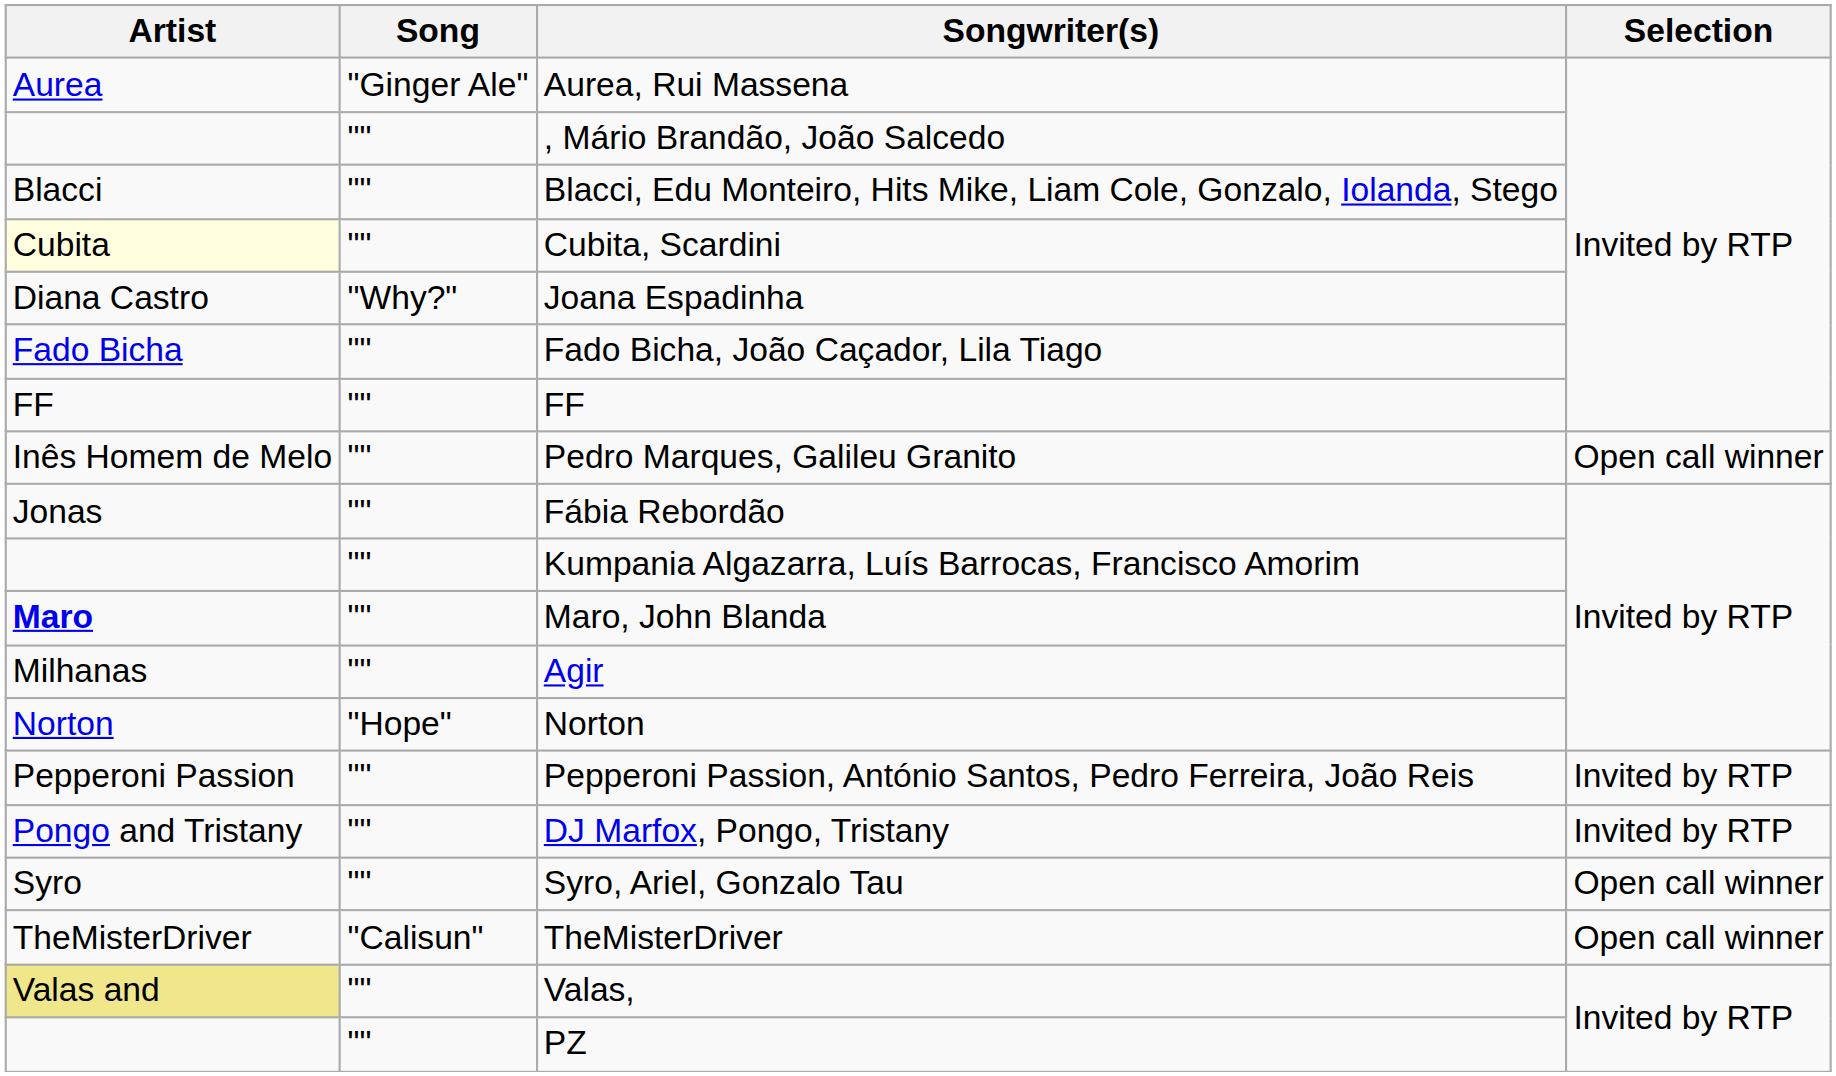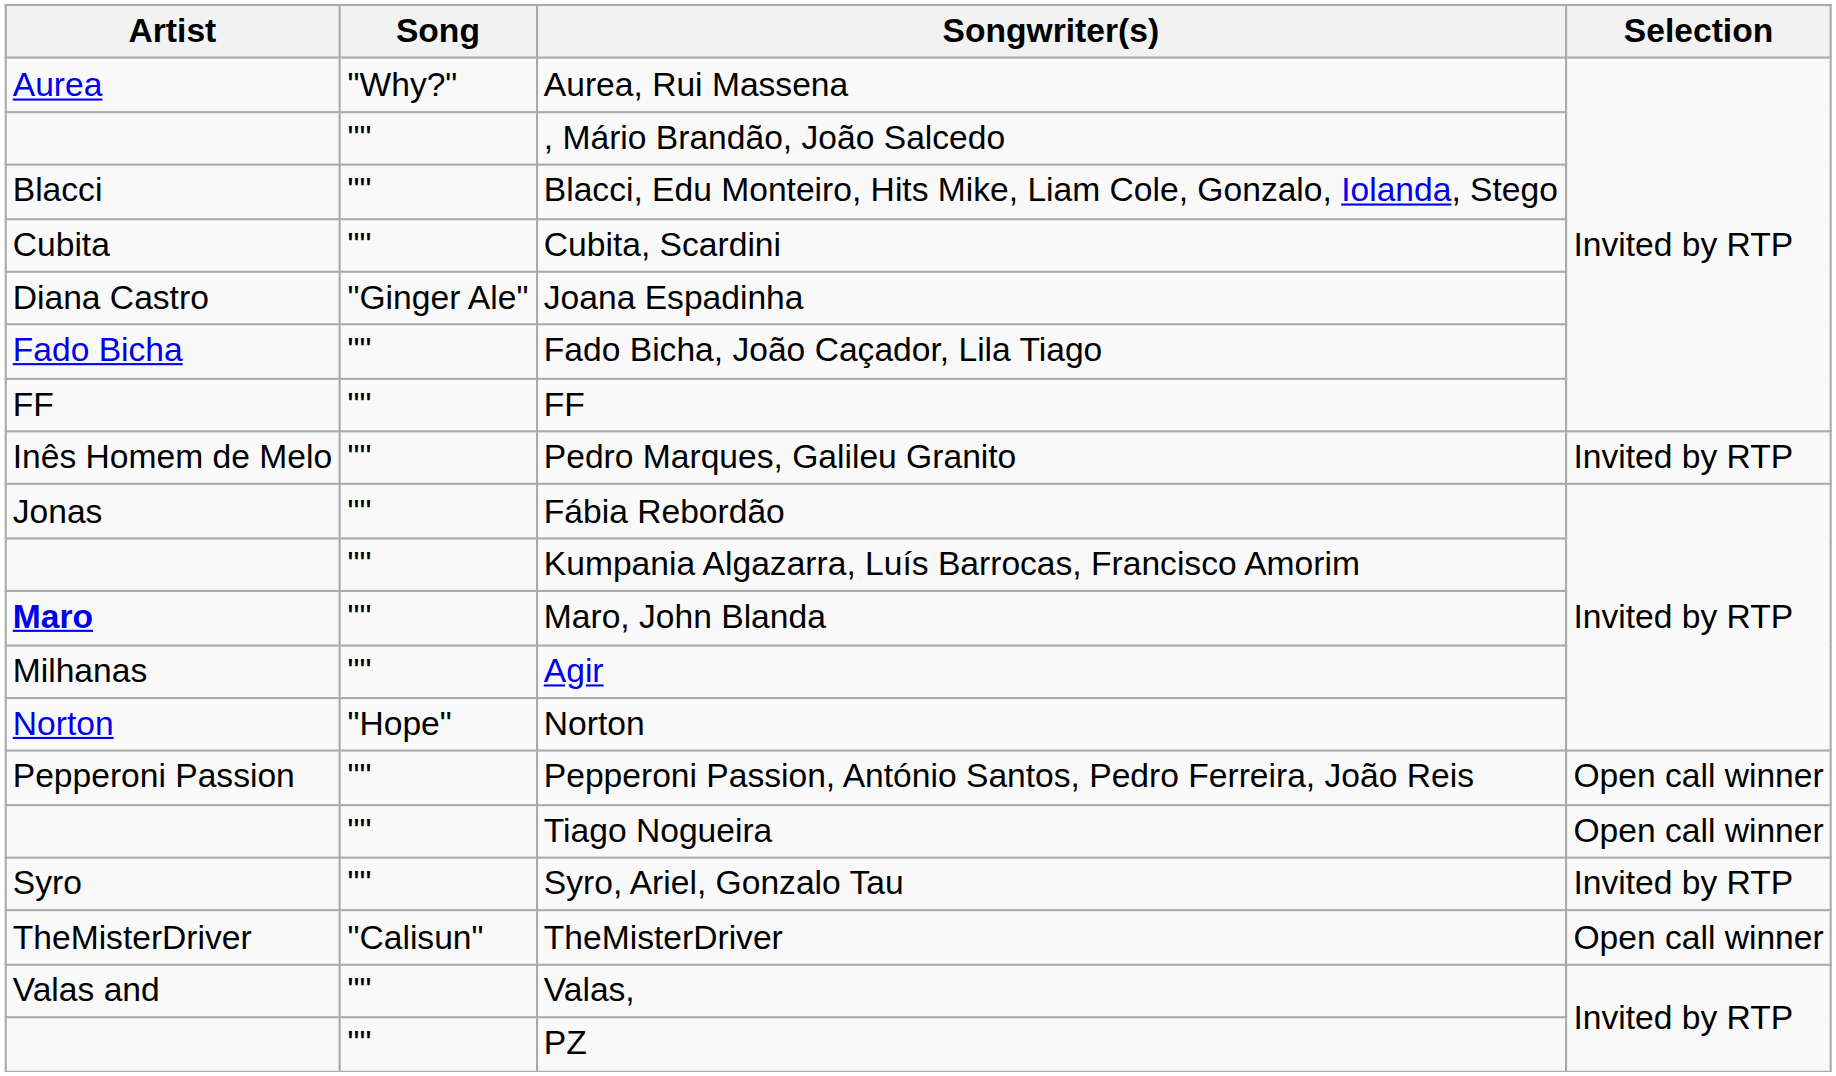 <table class="sortable wikitable" style="margin: 1em auto 1em auto">
 <tr>
 <th scope="col">Artist</th>
 <th scope="col">Song</th>
 <th scope="col" class="unsortable">Songwriter(s)</th>
 <th scope="col">Selection</th>
 </tr>
 <tr>
 <td><a href='#'>Aurea</a></td>
-<td>"Ginger Ale"</td>
+<td>"Why?"</td>
 <td>Aurea, Rui Massena</td>
 <td rowspan="7">Invited by RTP</td>
 </tr>
 <tr>
 <td data-sort-value="Azeitonas, Os"></td>
 <td>""</td>
 <td>, Mário Brandão, João Salcedo</td>
 </tr>
 <tr>
 <td>Blacci</td>
 <td>""</td>
 <td>Blacci, Edu Monteiro, Hits Mike, Liam Cole, Gonzalo, <a href='#'>Iolanda</a>, Stego</td>
 </tr>
 <tr>
-<td style="background: lightyellow;">Cubita</td>
+<td>Cubita</td>
 <td>""</td>
 <td>Cubita, Scardini</td>
 </tr>
 <tr>
 <td>Diana Castro</td>
-<td>"Why?"</td>
+<td>"Ginger Ale"</td>
 <td>Joana Espadinha</td>
 </tr>
 <tr>
 <td><a href='#'>Fado Bicha</a></td>
 <td>""</td>
 <td>Fado Bicha, João Caçador, Lila Tiago</td>
 </tr>
 <tr>
 <td>FF</td>
 <td>""</td>
 <td>FF</td>
 </tr>
 <tr>
 <td>Inês Homem de Melo</td>
 <td>""</td>
 <td>Pedro Marques, Galileu Granito</td>
-<td>Open call winner</td>
+<td>Invited by RTP</td>
 </tr>
 <tr>
 <td>Jonas</td>
 <td>""</td>
 <td>Fábia Rebordão</td>
 <td rowspan="5">Invited by RTP</td>
 </tr>
 <tr>
 <td></td>
 <td>""</td>
 <td>Kumpania Algazarra, Luís Barrocas, Francisco Amorim</td>
 </tr>
 <tr>
 <td><strong><a href='#'>Maro</a></strong></td>
 <td>""</td>
 <td>Maro, John Blanda</td>
 </tr>
 <tr>
 <td>Milhanas</td>
 <td>""</td>
 <td><a href='#'>Agir</a></td>
 </tr>
 <tr>
 <td><a href='#'>Norton</a></td>
 <td>"Hope"</td>
 <td>Norton</td>
 </tr>
 <tr>
 <td>Pepperoni Passion</td>
 <td>""</td>
 <td>Pepperoni Passion, António Santos, Pedro Ferreira, João Reis</td>
-<td>Invited by RTP</td>
+<td>Open call winner</td>
 </tr>
 <tr>
-<td><a href='#'>Pongo</a> and Tristany</td>
+<td data-sort-value="Quatro e Meia, Os"></td>
 <td>""</td>
-<td><a href='#'>DJ Marfox</a>, Pongo, Tristany</td>
-<td>Invited by RTP</td>
+<td>Tiago Nogueira</td>
+<td>Open call winner</td>
 </tr>
 <tr>
 <td>Syro</td>
 <td>""</td>
 <td>Syro, Ariel, Gonzalo Tau</td>
-<td>Open call winner</td>
+<td>Invited by RTP</td>
 </tr>
 <tr>
 <td>TheMisterDriver</td>
 <td>"Calisun"</td>
 <td>TheMisterDriver</td>
 <td>Open call winner</td>
 </tr>
 <tr>
-<td style="background: khaki;">Valas and </td>
+<td>Valas and </td>
 <td>""</td>
 <td>Valas, </td>
 <td rowspan="2">Invited by RTP</td>
 </tr>
 <tr>
 <td data-sort-value="Vampiro Submarino, O"></td>
 <td>""</td>
 <td>PZ</td>
 </tr>
 </table>
